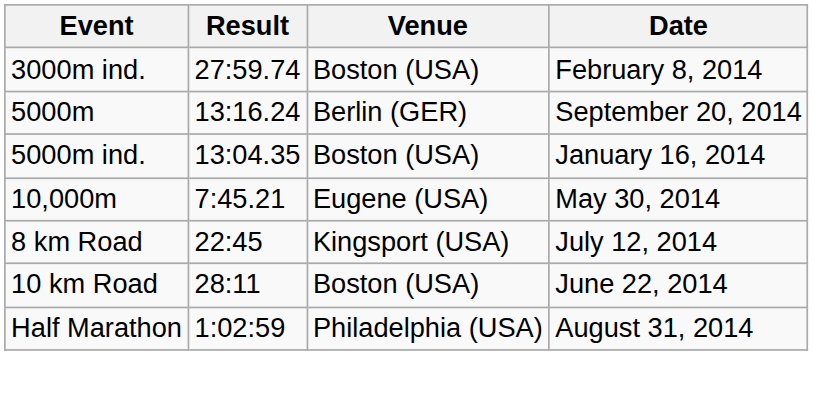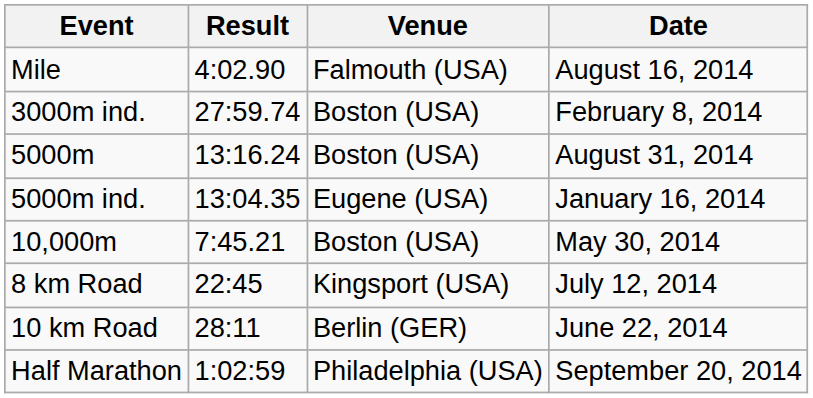 <table class=wikitable>
 <tr>
 <th>Event</th>
 <th>Result</th>
 <th>Venue</th>
 <th>Date</th>
+</tr>
+<tr>
+<td>Mile</td>
+<td>4:02.90</td>
+<td>Falmouth (USA)</td>
+<td>August 16, 2014</td>
 </tr>
 <tr>
 <td>3000m ind.</td>
 <td>27:59.74</td>
 <td>Boston (USA)</td>
 <td>February 8, 2014</td>
 </tr>
 <tr>
 <td>5000m</td>
 <td>13:16.24</td>
-<td>Berlin (GER)</td>
-<td>September 20, 2014</td>
+<td>Boston (USA)</td>
+<td>August 31, 2014</td>
 </tr>
 <tr>
 <td>5000m ind.</td>
 <td>13:04.35</td>
-<td>Boston (USA)</td>
+<td>Eugene (USA)</td>
 <td>January 16, 2014</td>
 </tr>
 <tr>
 <td>10,000m</td>
 <td>7:45.21</td>
-<td>Eugene (USA)</td>
+<td>Boston (USA)</td>
 <td>May 30, 2014</td>
 </tr>
 <tr>
 <td>8 km Road</td>
 <td>22:45</td>
 <td>Kingsport (USA)</td>
 <td>July 12, 2014</td>
 </tr>
 <tr>
 <td>10 km Road</td>
 <td>28:11</td>
-<td>Boston (USA)</td>
+<td>Berlin (GER)</td>
 <td>June 22, 2014</td>
 </tr>
 <tr>
 <td>Half Marathon</td>
 <td>1:02:59</td>
 <td>Philadelphia (USA)</td>
-<td>August 31, 2014</td>
+<td>September 20, 2014</td>
 </tr>
 </table>
